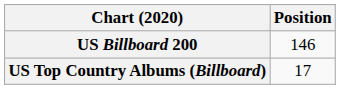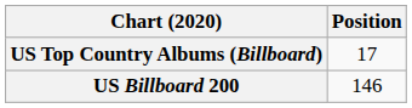 <table class="wikitable sortable plainrowheaders" style="text-align:center">
 <tr>
 <th scope="col">Chart (2020)</th>
 <th scope="col">Position</th>
 </tr>
 <tr>
+<th scope="row">US Top Country Albums (<em>Billboard</em>)</th>
+<td>17</td>
+</tr>
+<tr>
 <th scope="row">US <em>Billboard</em> 200</th>
 <td>146</td>
 </tr>
-<tr>
-<th scope="row">US Top Country Albums (<em>Billboard</em>)</th>
-<td>17</td>
-</tr>
 </table>
